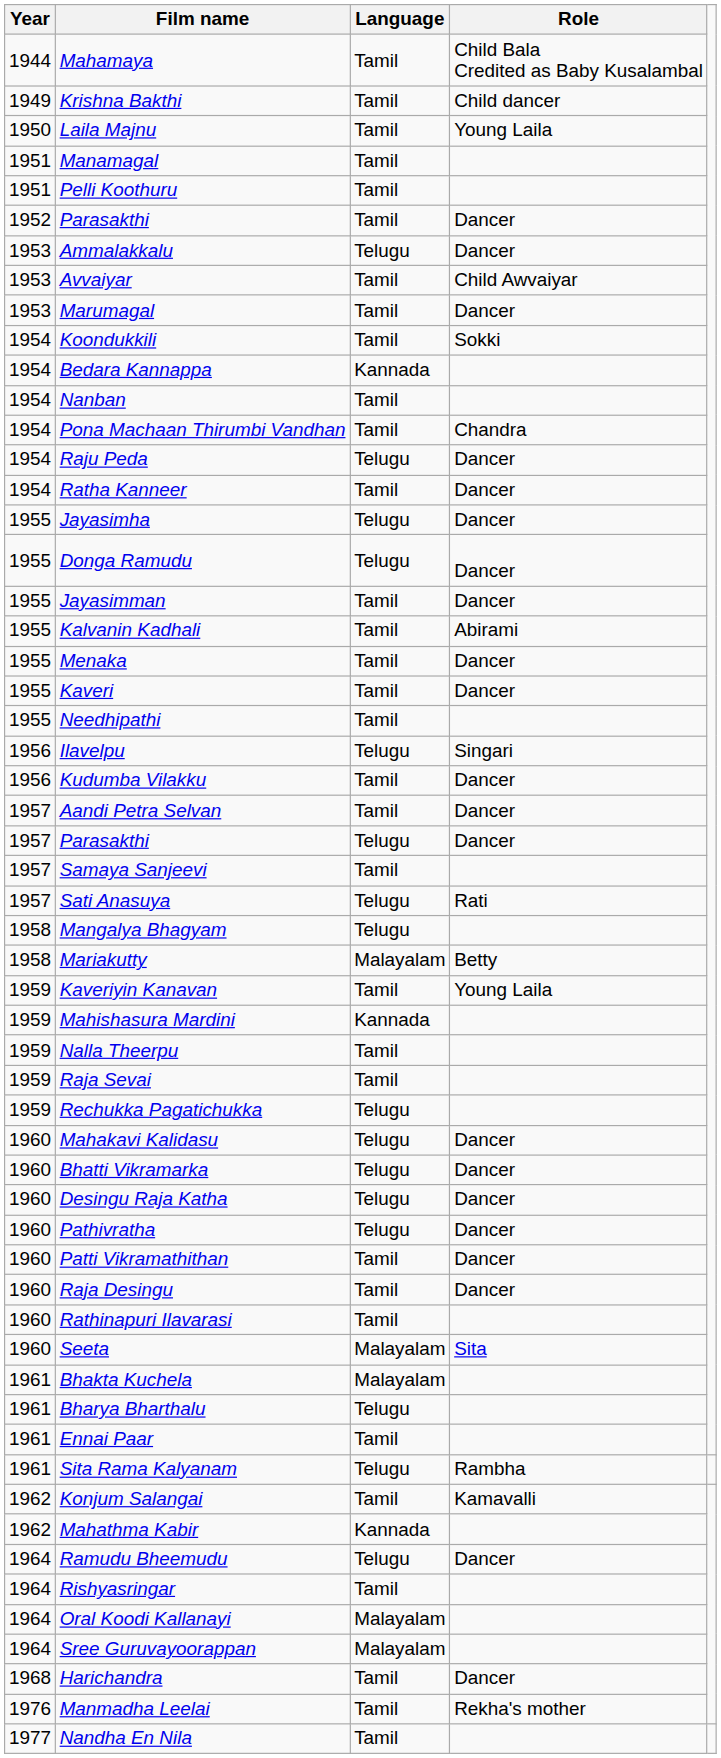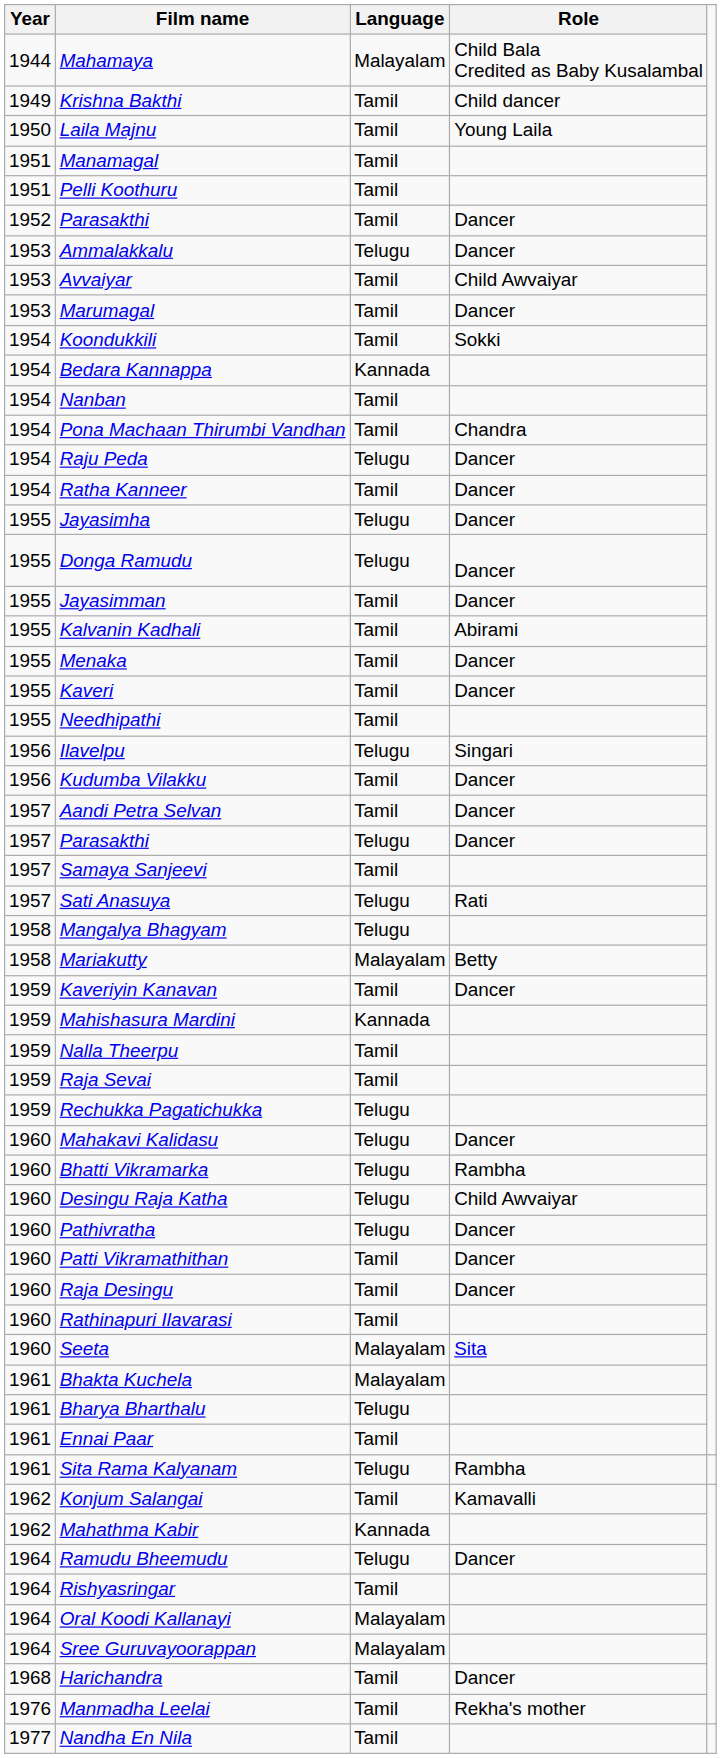 <table class="wikitable sortable">
 <tr>
 <th>Year</th>
 <th>Film name</th>
 <th>Language</th>
 <th>Role</th>
 </tr>
 <tr>
 <td>1944</td>
 <td><em><a href='#'>Mahamaya</a></em></td>
-<td>Tamil</td>
+<td>Malayalam</td>
 <td>Child Bala<br>Credited as Baby Kusalambal</td>
 </tr>
 <tr>
 <td>1949</td>
 <td><em><a href='#'>Krishna Bakthi</a></em></td>
 <td>Tamil</td>
 <td>Child dancer</td>
 </tr>
 <tr>
 <td>1950</td>
 <td><em><a href='#'>Laila Majnu</a></em></td>
 <td>Tamil</td>
 <td>Young Laila</td>
 </tr>
 <tr>
 <td>1951</td>
 <td><em><a href='#'>Manamagal</a></em></td>
 <td>Tamil</td>
 <td></td>
 </tr>
 <tr>
 <td>1951</td>
 <td><em><a href='#'>Pelli Koothuru</a></em></td>
 <td>Tamil</td>
 <td></td>
 </tr>
 <tr>
 <td>1952</td>
 <td><em><a href='#'>Parasakthi</a></em></td>
 <td>Tamil</td>
 <td>Dancer</td>
 </tr>
 <tr>
 <td>1953</td>
 <td><em><a href='#'>Ammalakkalu</a></em></td>
 <td>Telugu</td>
 <td>Dancer</td>
 </tr>
 <tr>
 <td>1953</td>
 <td><em><a href='#'>Avvaiyar</a></em></td>
 <td>Tamil</td>
 <td>Child Awvaiyar</td>
 </tr>
 <tr>
 <td>1953</td>
 <td><em><a href='#'>Marumagal</a></em></td>
 <td>Tamil</td>
 <td>Dancer</td>
 </tr>
 <tr>
 <td>1954</td>
 <td><em><a href='#'>Koondukkili</a></em></td>
 <td>Tamil</td>
 <td>Sokki</td>
 </tr>
 <tr>
 <td>1954</td>
 <td><em><a href='#'>Bedara Kannappa</a></em></td>
 <td>Kannada</td>
 <td></td>
 </tr>
 <tr>
 <td>1954</td>
 <td><em><a href='#'>Nanban</a></em></td>
 <td>Tamil</td>
 <td></td>
 </tr>
 <tr>
 <td>1954</td>
 <td><em><a href='#'>Pona Machaan Thirumbi Vandhan</a></em></td>
 <td>Tamil</td>
 <td>Chandra</td>
 </tr>
 <tr>
 <td>1954</td>
 <td><em><a href='#'>Raju Peda</a></em></td>
 <td>Telugu</td>
 <td>Dancer</td>
 </tr>
 <tr>
 <td>1954</td>
 <td><em><a href='#'>Ratha Kanneer</a></em></td>
 <td>Tamil</td>
 <td>Dancer</td>
 </tr>
 <tr>
 <td>1955</td>
 <td><em><a href='#'>Jayasimha</a></em></td>
 <td>Telugu</td>
 <td>Dancer</td>
 </tr>
 <tr>
 <td>1955</td>
 <td><em><a href='#'>Donga Ramudu</a></em></td>
 <td>Telugu</td>
 <td><br>Dancer</td>
 </tr>
 <tr>
 <td>1955</td>
 <td><em><a href='#'>Jayasimman</a></em></td>
 <td>Tamil</td>
 <td>Dancer</td>
 </tr>
 <tr>
 <td>1955</td>
 <td><em><a href='#'>Kalvanin Kadhali</a></em></td>
 <td>Tamil</td>
 <td>Abirami</td>
 </tr>
 <tr>
 <td>1955</td>
 <td><em><a href='#'>Menaka</a></em></td>
 <td>Tamil</td>
 <td>Dancer</td>
 </tr>
 <tr>
 <td>1955</td>
 <td><em><a href='#'>Kaveri</a></em></td>
 <td>Tamil</td>
 <td>Dancer</td>
 </tr>
 <tr>
 <td>1955</td>
 <td><em><a href='#'>Needhipathi</a></em></td>
 <td>Tamil</td>
 <td></td>
 </tr>
 <tr>
 <td>1956</td>
 <td><em><a href='#'>Ilavelpu</a></em></td>
 <td>Telugu</td>
 <td>Singari</td>
 </tr>
 <tr>
 <td>1956</td>
 <td><em><a href='#'>Kudumba Vilakku</a></em></td>
 <td>Tamil</td>
 <td>Dancer</td>
 </tr>
 <tr>
 <td>1957</td>
 <td><em><a href='#'>Aandi Petra Selvan</a></em></td>
 <td>Tamil</td>
 <td>Dancer</td>
 </tr>
 <tr>
 <td>1957</td>
 <td><em><a href='#'>Parasakthi</a></em></td>
 <td>Telugu</td>
 <td>Dancer</td>
 </tr>
 <tr>
 <td>1957</td>
 <td><em><a href='#'>Samaya Sanjeevi</a></em></td>
 <td>Tamil</td>
 <td></td>
 </tr>
 <tr>
 <td>1957</td>
 <td><em><a href='#'>Sati Anasuya</a></em></td>
 <td>Telugu</td>
 <td>Rati</td>
 </tr>
 <tr>
 <td>1958</td>
 <td><em><a href='#'>Mangalya Bhagyam</a></em></td>
 <td>Telugu</td>
 <td></td>
 </tr>
 <tr>
 <td>1958</td>
 <td><em><a href='#'>Mariakutty</a></em></td>
 <td>Malayalam</td>
 <td>Betty</td>
 </tr>
 <tr>
 <td>1959</td>
 <td><em><a href='#'>Kaveriyin Kanavan</a></em></td>
 <td>Tamil</td>
-<td>Young Laila</td>
+<td>Dancer</td>
 </tr>
 <tr>
 <td>1959</td>
 <td><em><a href='#'>Mahishasura Mardini</a></em></td>
 <td>Kannada</td>
 <td></td>
 </tr>
 <tr>
 <td>1959</td>
 <td><em><a href='#'>Nalla Theerpu</a></em></td>
 <td>Tamil</td>
 <td></td>
 </tr>
 <tr>
 <td>1959</td>
 <td><em><a href='#'>Raja Sevai</a></em></td>
 <td>Tamil</td>
 <td></td>
 </tr>
 <tr>
 <td>1959</td>
 <td><em><a href='#'>Rechukka Pagatichukka</a></em></td>
 <td>Telugu</td>
 <td></td>
 </tr>
 <tr>
 <td>1960</td>
 <td><em><a href='#'>Mahakavi Kalidasu</a></em></td>
 <td>Telugu</td>
 <td>Dancer</td>
 </tr>
 <tr>
 <td>1960</td>
 <td><em><a href='#'>Bhatti Vikramarka</a></em></td>
 <td>Telugu</td>
-<td>Dancer</td>
+<td>Rambha</td>
 </tr>
 <tr>
 <td>1960</td>
 <td><em><a href='#'>Desingu Raja Katha</a></em></td>
 <td>Telugu</td>
-<td>Dancer</td>
+<td>Child Awvaiyar</td>
 </tr>
 <tr>
 <td>1960</td>
 <td><em><a href='#'>Pathivratha</a></em></td>
 <td>Telugu</td>
 <td>Dancer</td>
 </tr>
 <tr>
 <td>1960</td>
 <td><em><a href='#'>Patti Vikramathithan</a></em></td>
 <td>Tamil</td>
 <td>Dancer</td>
 </tr>
 <tr>
 <td>1960</td>
 <td><em><a href='#'>Raja Desingu</a></em></td>
 <td>Tamil</td>
 <td>Dancer</td>
 </tr>
 <tr>
 <td>1960</td>
 <td><em><a href='#'>Rathinapuri Ilavarasi</a></em></td>
 <td>Tamil</td>
 <td></td>
 </tr>
 <tr>
 <td>1960</td>
 <td><em><a href='#'>Seeta</a></em></td>
 <td>Malayalam</td>
 <td><a href='#'>Sita</a></td>
 </tr>
 <tr>
 <td>1961</td>
 <td><em><a href='#'>Bhakta Kuchela</a></em></td>
 <td>Malayalam</td>
 <td></td>
 </tr>
 <tr>
 <td>1961</td>
 <td><em><a href='#'>Bharya Bharthalu</a></em></td>
 <td>Telugu</td>
 <td></td>
 </tr>
 <tr>
 <td>1961</td>
 <td><em><a href='#'>Ennai Paar</a></em></td>
 <td>Tamil</td>
 <td></td>
 </tr>
 <tr>
 <td>1961</td>
 <td><em><a href='#'>Sita Rama Kalyanam</a></em></td>
 <td>Telugu</td>
 <td>Rambha</td>
 <td></td>
 </tr>
 <tr>
 <td>1962</td>
 <td><em><a href='#'>Konjum Salangai</a></em></td>
 <td>Tamil</td>
 <td>Kamavalli</td>
 </tr>
 <tr>
 <td>1962</td>
 <td><em><a href='#'>Mahathma Kabir</a></em></td>
 <td>Kannada</td>
 <td></td>
 </tr>
 <tr>
 <td>1964</td>
 <td><em><a href='#'>Ramudu Bheemudu</a></em></td>
 <td>Telugu</td>
 <td>Dancer</td>
 </tr>
 <tr>
 <td>1964</td>
 <td><em><a href='#'>Rishyasringar</a></em></td>
 <td>Tamil</td>
 <td></td>
 </tr>
 <tr>
 <td>1964</td>
 <td><em><a href='#'>Oral Koodi Kallanayi</a></em></td>
 <td>Malayalam</td>
 <td></td>
 </tr>
 <tr>
 <td>1964</td>
 <td><em><a href='#'>Sree Guruvayoorappan</a></em></td>
 <td>Malayalam</td>
 <td></td>
 </tr>
 <tr>
 <td>1968</td>
 <td><em><a href='#'>Harichandra</a></em></td>
 <td>Tamil</td>
 <td>Dancer</td>
 </tr>
 <tr>
 <td>1976</td>
 <td><em><a href='#'>Manmadha Leelai</a></em></td>
 <td>Tamil</td>
 <td>Rekha's mother</td>
 </tr>
 <tr>
 <td>1977</td>
 <td><em><a href='#'>Nandha En Nila</a></em></td>
 <td>Tamil</td>
 <td></td>
 <td></td>
 </tr>
 </table>
